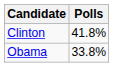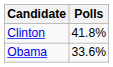 <table class="wikitable sortable floatright">
 <tr>
 <th>Candidate</th>
 <th>Polls</th>
 </tr>
 <tr>
 <td><a href='#'>Clinton</a></td>
 <td>41.8%</td>
 </tr>
 <tr>
 <td><a href='#'>Obama</a></td>
-<td>33.8%</td>
+<td>33.6%</td>
 </tr>
 </table>
